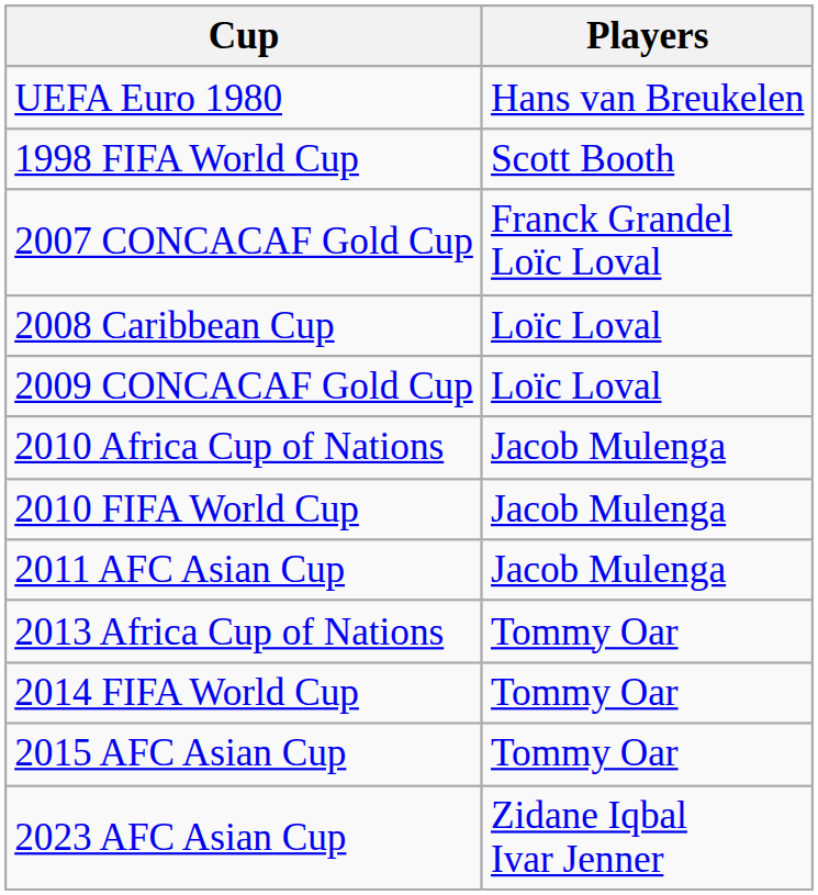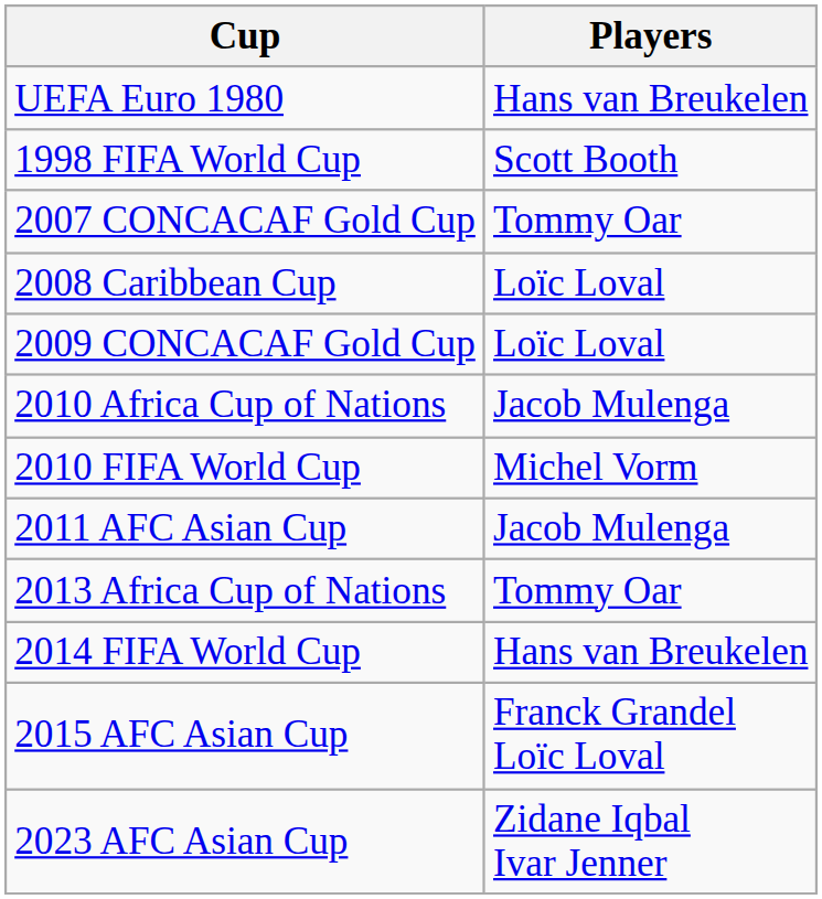 <table class="wikitable" style="text-align: left">
 <tr style="text-align: center">
 <th>Cup</th>
 <th>Players</th>
 </tr>
 <tr>
 <td align="left"> <a href='#'>UEFA Euro 1980</a></td>
 <td> <a href='#'>Hans van Breukelen</a></td>
 </tr>
 <tr>
 <td align="left"> <a href='#'>1998 FIFA World Cup</a></td>
 <td> <a href='#'>Scott Booth</a></td>
 </tr>
 <tr>
 <td align="left"> <a href='#'>2007 CONCACAF Gold Cup</a></td>
-<td> <a href='#'>Franck Grandel</a><br> <a href='#'>Loïc Loval</a></td>
+<td> <a href='#'>Tommy Oar</a></td>
 </tr>
 <tr>
 <td align="left"> <a href='#'>2008 Caribbean Cup</a></td>
 <td> <a href='#'>Loïc Loval</a></td>
 </tr>
 <tr>
 <td align="left"> <a href='#'>2009 CONCACAF Gold Cup</a></td>
 <td> <a href='#'>Loïc Loval</a></td>
 </tr>
 <tr>
 <td align="left"> <a href='#'>2010 Africa Cup of Nations</a></td>
 <td> <a href='#'>Jacob Mulenga</a></td>
 </tr>
 <tr>
 <td align="left"> <a href='#'>2010 FIFA World Cup</a></td>
-<td> <a href='#'>Jacob Mulenga</a></td>
+<td> <a href='#'>Michel Vorm</a></td>
 </tr>
 <tr>
 <td align="left"> <a href='#'>2011 AFC Asian Cup</a></td>
 <td> <a href='#'>Jacob Mulenga</a></td>
 </tr>
 <tr>
 <td align="left"> <a href='#'>2013 Africa Cup of Nations</a></td>
 <td> <a href='#'>Tommy Oar</a></td>
 </tr>
 <tr>
 <td align="left"> <a href='#'>2014 FIFA World Cup</a></td>
-<td> <a href='#'>Tommy Oar</a></td>
+<td> <a href='#'>Hans van Breukelen</a></td>
 </tr>
 <tr>
 <td align="left"> <a href='#'>2015 AFC Asian Cup</a></td>
-<td> <a href='#'>Tommy Oar</a></td>
+<td> <a href='#'>Franck Grandel</a><br> <a href='#'>Loïc Loval</a></td>
 </tr>
 <tr>
 <td align="left"> <a href='#'>2023 AFC Asian Cup</a></td>
 <td> <a href='#'>Zidane Iqbal</a><br> <a href='#'>Ivar Jenner</a></td>
 </tr>
 <tr>
 </tr>
 </table>
